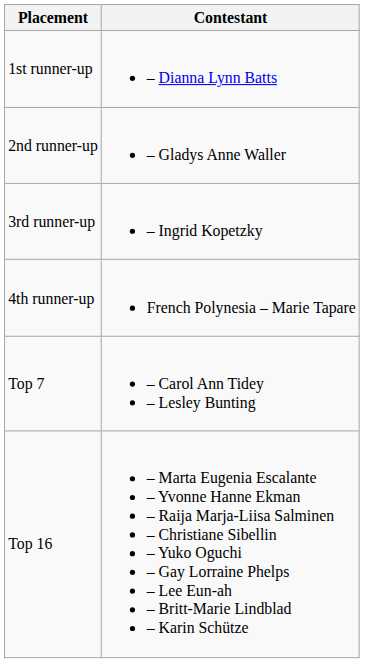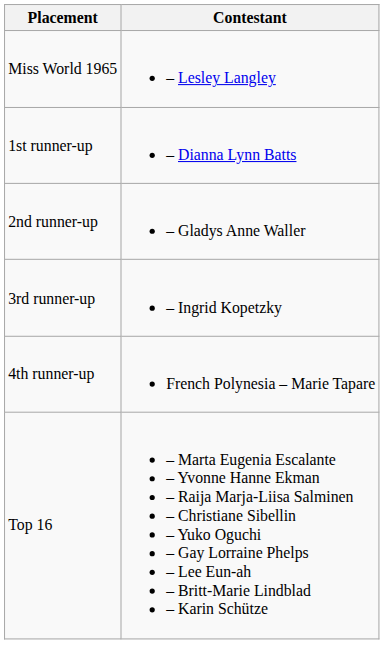 <table class="wikitable sortable" style="font-size:95%;">
 <tr>
 <th>Placement</th>
 <th>Contestant</th>
+</tr>
+<tr>
+<td>Miss World 1965</td>
+<td><br><ul><li> – <a href='#'>Lesley Langley</a></li></ul></td>
 </tr>
 <tr>
 <td>1st runner-up</td>
 <td><br><ul><li> – <a href='#'>Dianna Lynn Batts</a></li></ul></td>
 </tr>
 <tr>
 <td>2nd runner-up</td>
 <td><br><ul><li> – Gladys Anne Waller</li></ul></td>
 </tr>
 <tr>
 <td>3rd runner-up</td>
 <td><br><ul><li> – Ingrid Kopetzky</li></ul></td>
 </tr>
 <tr>
 <td>4th runner-up</td>
 <td><br><ul><li> French Polynesia – Marie Tapare</li></ul></td>
 </tr>
 <tr>
-<td>Top 7</td>
-<td><br><ul><li> – Carol Ann Tidey</li><li> – Lesley Bunting</li></ul></td>
-</tr>
-<tr>
 <td>Top 16</td>
 <td><br><ul><li> – Marta Eugenia Escalante</li><li> – Yvonne Hanne Ekman</li><li> – Raija Marja-Liisa Salminen</li><li> – Christiane Sibellin</li><li> – Yuko Oguchi</li><li> – Gay Lorraine Phelps</li><li> – Lee Eun-ah</li><li> – Britt-Marie Lindblad</li><li> – Karin Schütze</li></ul></td>
 </tr>
 </table>
